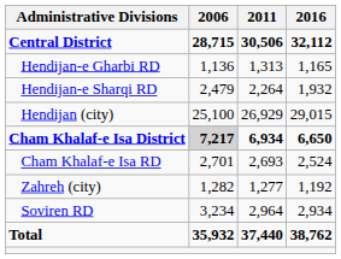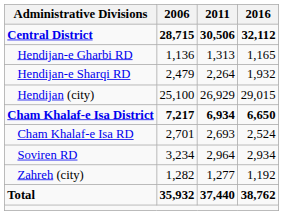 <table class="wikitable">
 <tr>
 <th>Administrative Divisions</th>
 <th>2006</th>
 <th>2011</th>
 <th>2016</th>
 </tr>
 <tr>
 <td><strong><a href='#'>Central District</a></strong></td>
 <td style="text-align: right;"><strong>28,715</strong></td>
 <td style="text-align: right;"><strong>30,506</strong></td>
 <td style="text-align: right;"><strong>32,112</strong></td>
 </tr>
 <tr>
 <td style="padding-left: 1em;"><a href='#'>Hendijan-e Gharbi RD</a></td>
 <td style="text-align: right;">1,136</td>
 <td style="text-align: right;">1,313</td>
 <td style="text-align: right;">1,165</td>
 </tr>
 <tr>
 <td style="padding-left: 1em;"><a href='#'>Hendijan-e Sharqi RD</a></td>
 <td style="text-align: right;">2,479</td>
 <td style="text-align: right;">2,264</td>
 <td style="text-align: right;">1,932</td>
 </tr>
 <tr>
 <td style="padding-left: 1em;"><a href='#'>Hendijan</a> (city)</td>
 <td style="text-align: right;">25,100</td>
 <td style="text-align: right;">26,929</td>
 <td style="text-align: right;">29,015</td>
 </tr>
 <tr>
 <td><strong><a href='#'>Cham Khalaf-e Isa District</a></strong></td>
-<td style="background: lightgrey; text-align: right;"><strong>7,217</strong></td>
+<td style="text-align: right;"><strong>7,217</strong></td>
 <td style="text-align: right;"><strong>6,934</strong></td>
 <td style="text-align: right;"><strong>6,650</strong></td>
 </tr>
 <tr>
 <td style="padding-left: 1em;"><a href='#'>Cham Khalaf-e Isa RD</a></td>
 <td style="text-align: right;">2,701</td>
 <td style="text-align: right;">2,693</td>
 <td style="text-align: right;">2,524</td>
 </tr>
 <tr>
+<td style="padding-left: 1em;"><a href='#'>Soviren RD</a></td>
+<td style="text-align: right;">3,234</td>
+<td style="text-align: right;">2,964</td>
+<td style="text-align: right;">2,934</td>
+</tr>
+<tr>
 <td style="padding-left: 1em;"><a href='#'>Zahreh</a> (city)</td>
 <td style="text-align: right;">1,282</td>
 <td style="text-align: right;">1,277</td>
 <td style="text-align: right;">1,192</td>
-</tr>
-<tr>
-<td style="padding-left: 1em;"><a href='#'>Soviren RD</a></td>
-<td style="text-align: right;">3,234</td>
-<td style="text-align: right;">2,964</td>
-<td style="text-align: right;">2,934</td>
 </tr>
 <tr>
 <td><strong>Total</strong></td>
 <td style="text-align: right;"><strong>35,932</strong></td>
 <td style="text-align: right;"><strong>37,440</strong></td>
 <td style="text-align: right;"><strong>38,762</strong></td>
 </tr>
 <tr>
 <td colspan=4></td>
 </tr>
 </table>
